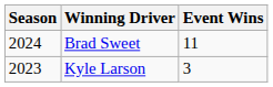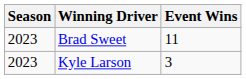 <table class="wikitable">
 <tr>
 <th>Season</th>
 <th>Winning Driver</th>
 <th>Event Wins</th>
 </tr>
 <tr>
-<td>2024</td>
+<td>2023</td>
 <td><a href='#'>Brad Sweet</a></td>
 <td>11</td>
 </tr>
 <tr>
 <td>2023</td>
 <td><a href='#'>Kyle Larson</a></td>
 <td>3</td>
 </tr>
 </table>
